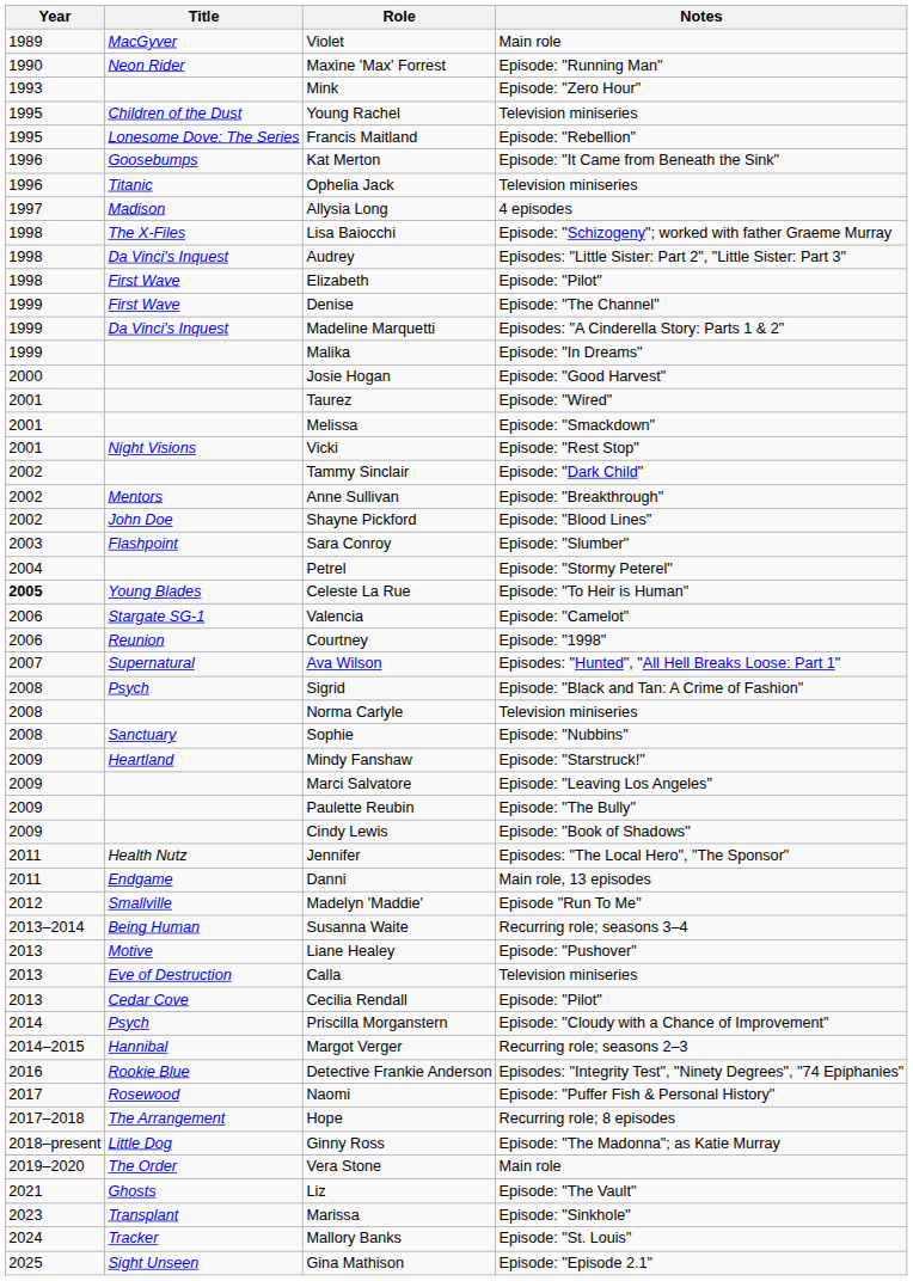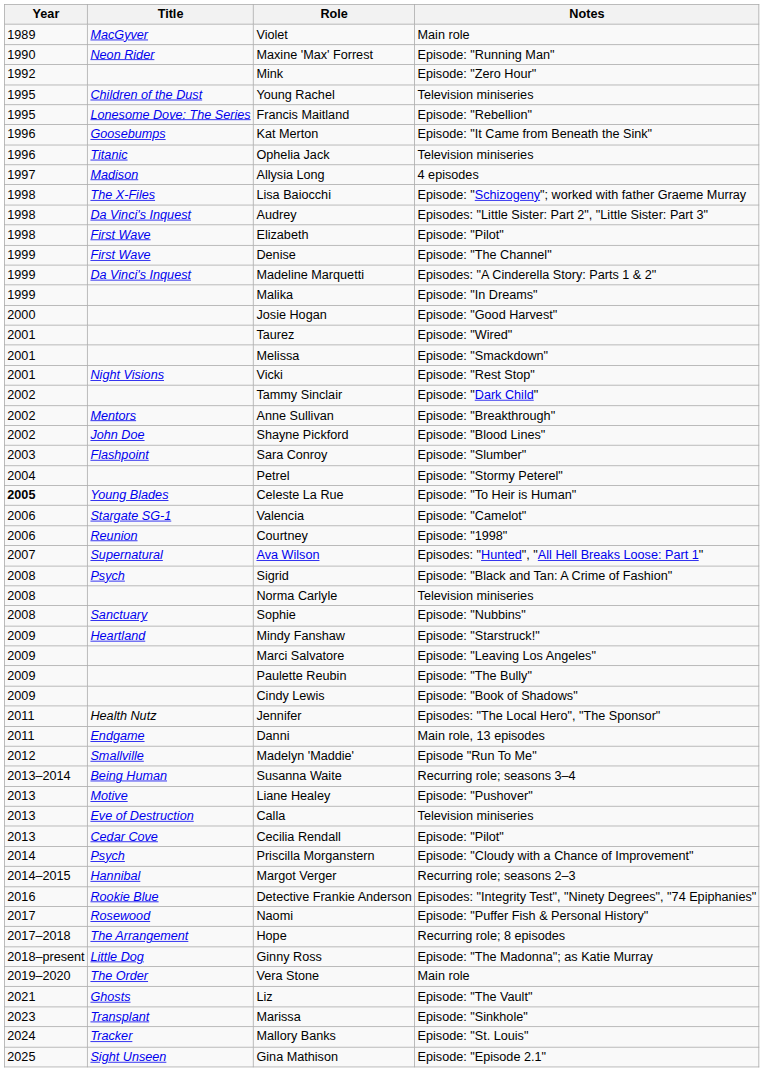 <table class="wikitable sortable">
 <tr>
 <th scope="col">Year</th>
 <th scope="col">Title</th>
 <th scope="col">Role</th>
 <th scope="col" class="unsortable">Notes</th>
 </tr>
 <tr>
 <td>1989</td>
 <td><em><a href='#'>MacGyver</a></em></td>
 <td>Violet</td>
 <td>Main role</td>
 </tr>
 <tr>
 <td>1990</td>
 <td><em><a href='#'>Neon Rider</a></em></td>
 <td>Maxine 'Max' Forrest</td>
 <td>Episode: "Running Man"</td>
 </tr>
 <tr>
-<td>1993</td>
+<td>1992</td>
 <td><em></em></td>
 <td>Mink</td>
 <td>Episode: "Zero Hour"</td>
 </tr>
 <tr>
 <td>1995</td>
 <td><em><a href='#'>Children of the Dust</a></em></td>
 <td>Young Rachel</td>
 <td>Television miniseries</td>
 </tr>
 <tr>
 <td>1995</td>
 <td><em><a href='#'>Lonesome Dove: The Series</a></em></td>
 <td>Francis Maitland</td>
 <td>Episode: "Rebellion"</td>
 </tr>
 <tr>
 <td>1996</td>
 <td><em><a href='#'>Goosebumps</a></em></td>
 <td>Kat Merton</td>
 <td>Episode: "It Came from Beneath the Sink"</td>
 </tr>
 <tr>
 <td>1996</td>
 <td><em><a href='#'>Titanic</a></em></td>
 <td>Ophelia Jack</td>
 <td>Television miniseries</td>
 </tr>
 <tr>
 <td>1997</td>
 <td><em><a href='#'>Madison</a></em></td>
 <td>Allysia Long</td>
 <td>4 episodes</td>
 </tr>
 <tr>
 <td>1998</td>
 <td data-sort-value="X-Files, The"><em><a href='#'>The X-Files</a></em></td>
 <td>Lisa Baiocchi</td>
 <td>Episode: "<a href='#'>Schizogeny</a>"; worked with father Graeme Murray</td>
 </tr>
 <tr>
 <td>1998</td>
 <td><em><a href='#'>Da Vinci's Inquest</a></em></td>
 <td>Audrey</td>
 <td>Episodes: "Little Sister: Part 2", "Little Sister: Part 3"</td>
 </tr>
 <tr>
 <td>1998</td>
 <td><em><a href='#'>First Wave</a></em></td>
 <td>Elizabeth</td>
 <td>Episode: "Pilot"</td>
 </tr>
 <tr>
 <td>1999</td>
 <td><em><a href='#'>First Wave</a></em></td>
 <td>Denise</td>
 <td>Episode: "The Channel"</td>
 </tr>
 <tr>
 <td>1999</td>
 <td><em><a href='#'>Da Vinci's Inquest</a></em></td>
 <td>Madeline Marquetti</td>
 <td>Episodes: "A Cinderella Story: Parts 1 & 2"</td>
 </tr>
 <tr>
 <td>1999</td>
 <td><em></em></td>
 <td>Malika</td>
 <td>Episode: "In Dreams"</td>
 </tr>
 <tr>
 <td>2000</td>
 <td><em></em></td>
 <td>Josie Hogan</td>
 <td>Episode: "Good Harvest"</td>
 </tr>
 <tr>
 <td>2001</td>
 <td><em></em></td>
 <td>Taurez</td>
 <td>Episode: "Wired"</td>
 </tr>
 <tr>
 <td>2001</td>
 <td><em></em></td>
 <td>Melissa</td>
 <td>Episode: "Smackdown"</td>
 </tr>
 <tr>
 <td>2001</td>
 <td><em><a href='#'>Night Visions</a></em></td>
 <td>Vicki</td>
 <td>Episode: "Rest Stop"</td>
 </tr>
 <tr>
 <td>2002</td>
 <td><em></em></td>
 <td>Tammy Sinclair</td>
 <td>Episode: "<a href='#'>Dark Child</a>"</td>
 </tr>
 <tr>
 <td>2002</td>
 <td><em><a href='#'>Mentors</a></em></td>
 <td>Anne Sullivan</td>
 <td>Episode: "Breakthrough"</td>
 </tr>
 <tr>
 <td>2002</td>
 <td><em><a href='#'>John Doe</a></em></td>
 <td>Shayne Pickford</td>
 <td>Episode: "Blood Lines"</td>
 </tr>
 <tr>
 <td>2003</td>
 <td><em><a href='#'>Flashpoint</a></em></td>
 <td>Sara Conroy</td>
 <td>Episode: "Slumber"</td>
 </tr>
 <tr>
 <td>2004</td>
 <td><em></em></td>
 <td>Petrel</td>
 <td>Episode: "Stormy Peterel"</td>
 </tr>
 <tr>
 <td><strong>2005</strong></td>
 <td><em><a href='#'>Young Blades</a></em></td>
 <td>Celeste La Rue</td>
 <td>Episode: "To Heir is Human"</td>
 </tr>
 <tr>
 <td>2006</td>
 <td><em><a href='#'>Stargate SG-1</a></em></td>
 <td>Valencia</td>
 <td>Episode: "Camelot"</td>
 </tr>
 <tr>
 <td>2006</td>
 <td><em><a href='#'>Reunion</a></em></td>
 <td>Courtney</td>
 <td>Episode: "1998"</td>
 </tr>
 <tr>
 <td>2007</td>
 <td><em><a href='#'>Supernatural</a></em></td>
 <td><a href='#'>Ava Wilson</a></td>
 <td>Episodes: "<a href='#'>Hunted</a>", "<a href='#'>All Hell Breaks Loose: Part 1</a>"</td>
 </tr>
 <tr>
 <td>2008</td>
 <td><em><a href='#'>Psych</a></em></td>
 <td>Sigrid</td>
 <td>Episode: "Black and Tan: A Crime of Fashion"</td>
 </tr>
 <tr>
 <td>2008</td>
 <td><em></em></td>
 <td>Norma Carlyle</td>
 <td>Television miniseries</td>
 </tr>
 <tr>
 <td>2008</td>
 <td><em><a href='#'>Sanctuary</a></em></td>
 <td>Sophie</td>
 <td>Episode: "Nubbins"</td>
 </tr>
 <tr>
 <td>2009</td>
 <td><em><a href='#'>Heartland</a></em></td>
 <td>Mindy Fanshaw</td>
 <td>Episode: "Starstruck!"</td>
 </tr>
 <tr>
 <td>2009</td>
 <td><em></em></td>
 <td>Marci Salvatore</td>
 <td>Episode: "Leaving Los Angeles"</td>
 </tr>
 <tr>
 <td>2009</td>
 <td><em></em></td>
 <td>Paulette Reubin</td>
 <td>Episode: "The Bully"</td>
 </tr>
 <tr>
 <td>2009</td>
 <td><em></em></td>
 <td>Cindy Lewis</td>
 <td>Episode: "Book of Shadows"</td>
 </tr>
 <tr>
 <td>2011</td>
 <td><em>Health Nutz</em></td>
 <td>Jennifer</td>
 <td>Episodes: "The Local Hero", "The Sponsor"</td>
 </tr>
 <tr>
 <td>2011</td>
 <td><em><a href='#'>Endgame</a></em></td>
 <td>Danni</td>
 <td>Main role, 13 episodes</td>
 </tr>
 <tr>
 <td>2012</td>
 <td><em><a href='#'>Smallville</a></em></td>
 <td>Madelyn 'Maddie'</td>
 <td>Episode "Run To Me"</td>
 </tr>
 <tr>
 <td>2013–2014</td>
 <td><em><a href='#'>Being Human</a></em></td>
 <td>Susanna Waite</td>
 <td>Recurring role; seasons 3–4</td>
 </tr>
 <tr>
 <td>2013</td>
 <td><em><a href='#'>Motive</a></em></td>
 <td>Liane Healey</td>
 <td>Episode: "Pushover"</td>
 </tr>
 <tr>
 <td>2013</td>
 <td><em><a href='#'>Eve of Destruction</a></em></td>
 <td>Calla</td>
 <td>Television miniseries</td>
 </tr>
 <tr>
 <td>2013</td>
 <td><em><a href='#'>Cedar Cove</a></em></td>
 <td>Cecilia Rendall</td>
 <td>Episode: "Pilot"</td>
 </tr>
 <tr>
 <td>2014</td>
 <td><em><a href='#'>Psych</a></em></td>
 <td>Priscilla Morganstern</td>
 <td>Episode: "Cloudy with a Chance of Improvement"</td>
 </tr>
 <tr>
 <td>2014–2015</td>
 <td><em><a href='#'>Hannibal</a></em></td>
 <td>Margot Verger</td>
 <td>Recurring role; seasons 2–3</td>
 </tr>
 <tr>
 <td>2016</td>
 <td><em><a href='#'>Rookie Blue</a></em></td>
 <td>Detective Frankie Anderson</td>
 <td>Episodes: "Integrity Test", "Ninety Degrees", "74 Epiphanies"</td>
 </tr>
 <tr>
 <td>2017</td>
 <td><em><a href='#'>Rosewood</a></em></td>
 <td>Naomi</td>
 <td>Episode: "Puffer Fish & Personal History"</td>
 </tr>
 <tr>
 <td>2017–2018</td>
 <td data-sort-value="Arrangement, The"><em><a href='#'>The Arrangement</a></em></td>
 <td>Hope</td>
 <td>Recurring role; 8 episodes</td>
 </tr>
 <tr>
 <td>2018–present</td>
 <td><em><a href='#'>Little Dog</a></em></td>
 <td>Ginny Ross</td>
 <td>Episode: "The Madonna"; as Katie Murray</td>
 </tr>
 <tr>
 <td>2019–2020</td>
 <td data-sort-value="Order, The"><em><a href='#'>The Order</a></em></td>
 <td>Vera Stone</td>
 <td>Main role</td>
 </tr>
 <tr>
 <td>2021</td>
 <td><em><a href='#'>Ghosts</a></em></td>
 <td>Liz</td>
 <td>Episode: "The Vault"</td>
 </tr>
 <tr>
 <td>2023</td>
 <td><em><a href='#'>Transplant</a></em></td>
 <td>Marissa</td>
 <td>Episode: "Sinkhole"</td>
 </tr>
 <tr>
 <td>2024</td>
 <td><em><a href='#'>Tracker</a></em></td>
 <td>Mallory Banks</td>
 <td>Episode: "St. Louis"</td>
 </tr>
 <tr>
 <td>2025</td>
 <td><em><a href='#'>Sight Unseen</a></em></td>
 <td>Gina Mathison</td>
 <td>Episode: "Episode 2.1"</td>
 </tr>
 </table>
